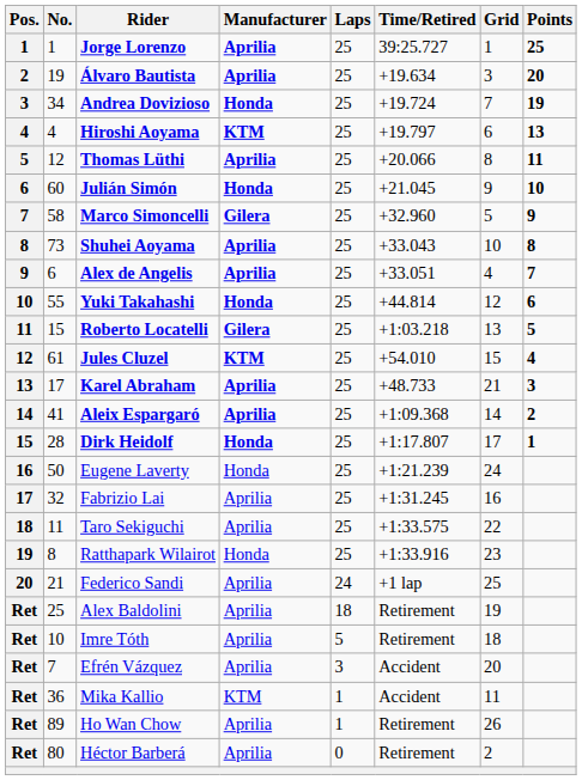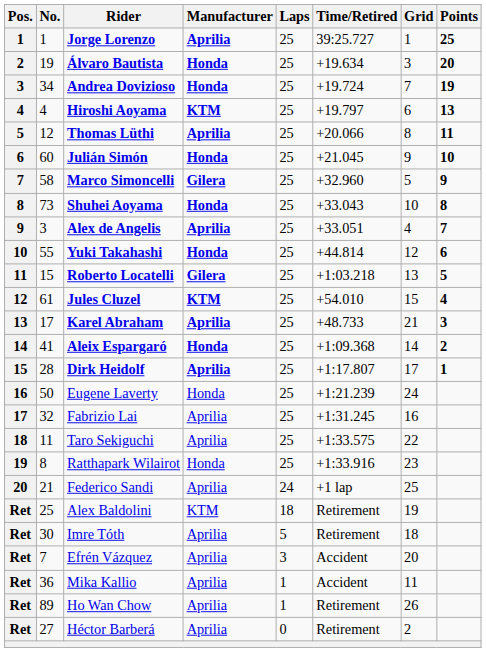 <table class="wikitable" style="font-size: 95%;">
 <tr>
 <th>Pos.</th>
 <th>No.</th>
 <th>Rider</th>
 <th>Manufacturer</th>
 <th>Laps</th>
 <th>Time/Retired</th>
 <th>Grid</th>
 <th>Points</th>
 </tr>
 <tr>
 <th>1</th>
 <td>1</td>
 <td> <strong><a href='#'>Jorge Lorenzo</a></strong></td>
 <td><strong><a href='#'>Aprilia</a></strong></td>
 <td>25</td>
 <td>39:25.727</td>
 <td>1</td>
 <td><strong>25</strong></td>
 </tr>
 <tr>
 <th>2</th>
 <td>19</td>
 <td> <strong><a href='#'>Álvaro Bautista</a></strong></td>
-<td><strong><a href='#'>Aprilia</a></strong></td>
+<td><strong><a href='#'>Honda</a></strong></td>
 <td>25</td>
 <td>+19.634</td>
 <td>3</td>
 <td><strong>20</strong></td>
 </tr>
 <tr>
 <th>3</th>
 <td>34</td>
 <td> <strong><a href='#'>Andrea Dovizioso</a></strong></td>
 <td><strong><a href='#'>Honda</a></strong></td>
 <td>25</td>
 <td>+19.724</td>
 <td>7</td>
 <td><strong>19</strong></td>
 </tr>
 <tr>
 <th>4</th>
 <td>4</td>
 <td> <strong><a href='#'>Hiroshi Aoyama</a></strong></td>
 <td><strong><a href='#'>KTM</a></strong></td>
 <td>25</td>
 <td>+19.797</td>
 <td>6</td>
 <td><strong>13</strong></td>
 </tr>
 <tr>
 <th>5</th>
 <td>12</td>
 <td> <strong><a href='#'>Thomas Lüthi</a></strong></td>
 <td><strong><a href='#'>Aprilia</a></strong></td>
 <td>25</td>
 <td>+20.066</td>
 <td>8</td>
 <td><strong>11</strong></td>
 </tr>
 <tr>
 <th>6</th>
 <td>60</td>
 <td> <strong><a href='#'>Julián Simón</a></strong></td>
 <td><strong><a href='#'>Honda</a></strong></td>
 <td>25</td>
 <td>+21.045</td>
 <td>9</td>
 <td><strong>10</strong></td>
 </tr>
 <tr>
 <th>7</th>
 <td>58</td>
 <td> <strong><a href='#'>Marco Simoncelli</a></strong></td>
 <td><strong><a href='#'>Gilera</a></strong></td>
 <td>25</td>
 <td>+32.960</td>
 <td>5</td>
 <td><strong>9</strong></td>
 </tr>
 <tr>
 <th>8</th>
 <td>73</td>
 <td> <strong><a href='#'>Shuhei Aoyama</a></strong></td>
-<td><strong><a href='#'>Aprilia</a></strong></td>
+<td><strong><a href='#'>Honda</a></strong></td>
 <td>25</td>
 <td>+33.043</td>
 <td>10</td>
 <td><strong>8</strong></td>
 </tr>
 <tr>
 <th>9</th>
-<td>6</td>
+<td>3</td>
 <td> <strong><a href='#'>Alex de Angelis</a></strong></td>
 <td><strong><a href='#'>Aprilia</a></strong></td>
 <td>25</td>
 <td>+33.051</td>
 <td>4</td>
 <td><strong>7</strong></td>
 </tr>
 <tr>
 <th>10</th>
 <td>55</td>
 <td> <strong><a href='#'>Yuki Takahashi</a></strong></td>
 <td><strong><a href='#'>Honda</a></strong></td>
 <td>25</td>
 <td>+44.814</td>
 <td>12</td>
 <td><strong>6</strong></td>
 </tr>
 <tr>
 <th>11</th>
 <td>15</td>
 <td> <strong><a href='#'>Roberto Locatelli</a></strong></td>
 <td><strong><a href='#'>Gilera</a></strong></td>
 <td>25</td>
 <td>+1:03.218</td>
 <td>13</td>
 <td><strong>5</strong></td>
 </tr>
 <tr>
 <th>12</th>
 <td>61</td>
 <td> <strong><a href='#'>Jules Cluzel</a></strong></td>
 <td><strong><a href='#'>KTM</a></strong></td>
 <td>25</td>
 <td>+54.010</td>
 <td>15</td>
 <td><strong>4</strong></td>
 </tr>
 <tr>
 <th>13</th>
 <td>17</td>
 <td> <strong><a href='#'>Karel Abraham</a></strong></td>
 <td><strong><a href='#'>Aprilia</a></strong></td>
 <td>25</td>
 <td>+48.733</td>
 <td>21</td>
 <td><strong>3</strong></td>
 </tr>
 <tr>
 <th>14</th>
 <td>41</td>
 <td> <strong><a href='#'>Aleix Espargaró</a></strong></td>
-<td><strong><a href='#'>Aprilia</a></strong></td>
+<td><strong><a href='#'>Honda</a></strong></td>
 <td>25</td>
 <td>+1:09.368</td>
 <td>14</td>
 <td><strong>2</strong></td>
 </tr>
 <tr>
 <th>15</th>
 <td>28</td>
 <td> <strong><a href='#'>Dirk Heidolf</a></strong></td>
-<td><strong><a href='#'>Honda</a></strong></td>
+<td><strong><a href='#'>Aprilia</a></strong></td>
 <td>25</td>
 <td>+1:17.807</td>
 <td>17</td>
 <td><strong>1</strong></td>
 </tr>
 <tr>
 <th>16</th>
 <td>50</td>
 <td> <a href='#'>Eugene Laverty</a></td>
 <td><a href='#'>Honda</a></td>
 <td>25</td>
 <td>+1:21.239</td>
 <td>24</td>
 <td></td>
 </tr>
 <tr>
 <th>17</th>
 <td>32</td>
 <td> <a href='#'>Fabrizio Lai</a></td>
 <td><a href='#'>Aprilia</a></td>
 <td>25</td>
 <td>+1:31.245</td>
 <td>16</td>
 <td></td>
 </tr>
 <tr>
 <th>18</th>
 <td>11</td>
 <td> <a href='#'>Taro Sekiguchi</a></td>
 <td><a href='#'>Aprilia</a></td>
 <td>25</td>
 <td>+1:33.575</td>
 <td>22</td>
 <td></td>
 </tr>
 <tr>
 <th>19</th>
 <td>8</td>
 <td> <a href='#'>Ratthapark Wilairot</a></td>
 <td><a href='#'>Honda</a></td>
 <td>25</td>
 <td>+1:33.916</td>
 <td>23</td>
 <td></td>
 </tr>
 <tr>
 <th>20</th>
 <td>21</td>
 <td> <a href='#'>Federico Sandi</a></td>
 <td><a href='#'>Aprilia</a></td>
 <td>24</td>
 <td>+1 lap</td>
 <td>25</td>
 <td></td>
 </tr>
 <tr>
 <th>Ret</th>
 <td>25</td>
 <td> <a href='#'>Alex Baldolini</a></td>
-<td><a href='#'>Aprilia</a></td>
+<td><a href='#'>KTM</a></td>
 <td>18</td>
 <td>Retirement</td>
 <td>19</td>
 <td></td>
 </tr>
 <tr>
 <th>Ret</th>
-<td>10</td>
+<td>30</td>
 <td> <a href='#'>Imre Tóth</a></td>
 <td><a href='#'>Aprilia</a></td>
 <td>5</td>
 <td>Retirement</td>
 <td>18</td>
 <td></td>
 </tr>
 <tr>
 <th>Ret</th>
 <td>7</td>
 <td> <a href='#'>Efrén Vázquez</a></td>
 <td><a href='#'>Aprilia</a></td>
 <td>3</td>
 <td>Accident</td>
 <td>20</td>
 <td></td>
 </tr>
 <tr>
 <th>Ret</th>
 <td>36</td>
 <td> <a href='#'>Mika Kallio</a></td>
-<td><a href='#'>KTM</a></td>
+<td><a href='#'>Aprilia</a></td>
 <td>1</td>
 <td>Accident</td>
 <td>11</td>
 <td></td>
 </tr>
 <tr>
 <th>Ret</th>
 <td>89</td>
 <td> <a href='#'>Ho Wan Chow</a></td>
 <td><a href='#'>Aprilia</a></td>
 <td>1</td>
 <td>Retirement</td>
 <td>26</td>
 <td></td>
 </tr>
 <tr>
 <th>Ret</th>
-<td>80</td>
+<td>27</td>
 <td> <a href='#'>Héctor Barberá</a></td>
 <td><a href='#'>Aprilia</a></td>
 <td>0</td>
 <td>Retirement</td>
 <td>2</td>
 <td></td>
 </tr>
 <tr>
 <th colspan=8></th>
 </tr>
 </table>
